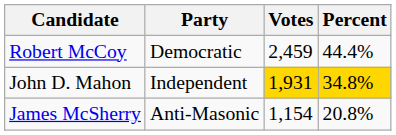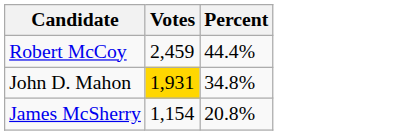 <table class=wikitable>
 <tr>
 <th>Candidate</th>
-<th>Party</th>
 <th>Votes</th>
 <th>Percent</th>
 </tr>
 <tr>
 <td><a href='#'>Robert McCoy</a></td>
-<td>Democratic</td>
 <td>2,459</td>
 <td>44.4%</td>
 </tr>
 <tr>
 <td>John D. Mahon</td>
-<td>Independent</td>
 <td style="background: gold;">1,931</td>
-<td style="background: gold;">34.8%</td>
+<td>34.8%</td>
 </tr>
 <tr>
 <td><a href='#'>James McSherry</a></td>
-<td>Anti-Masonic</td>
 <td>1,154</td>
 <td>20.8%</td>
 </tr>
 </table>
